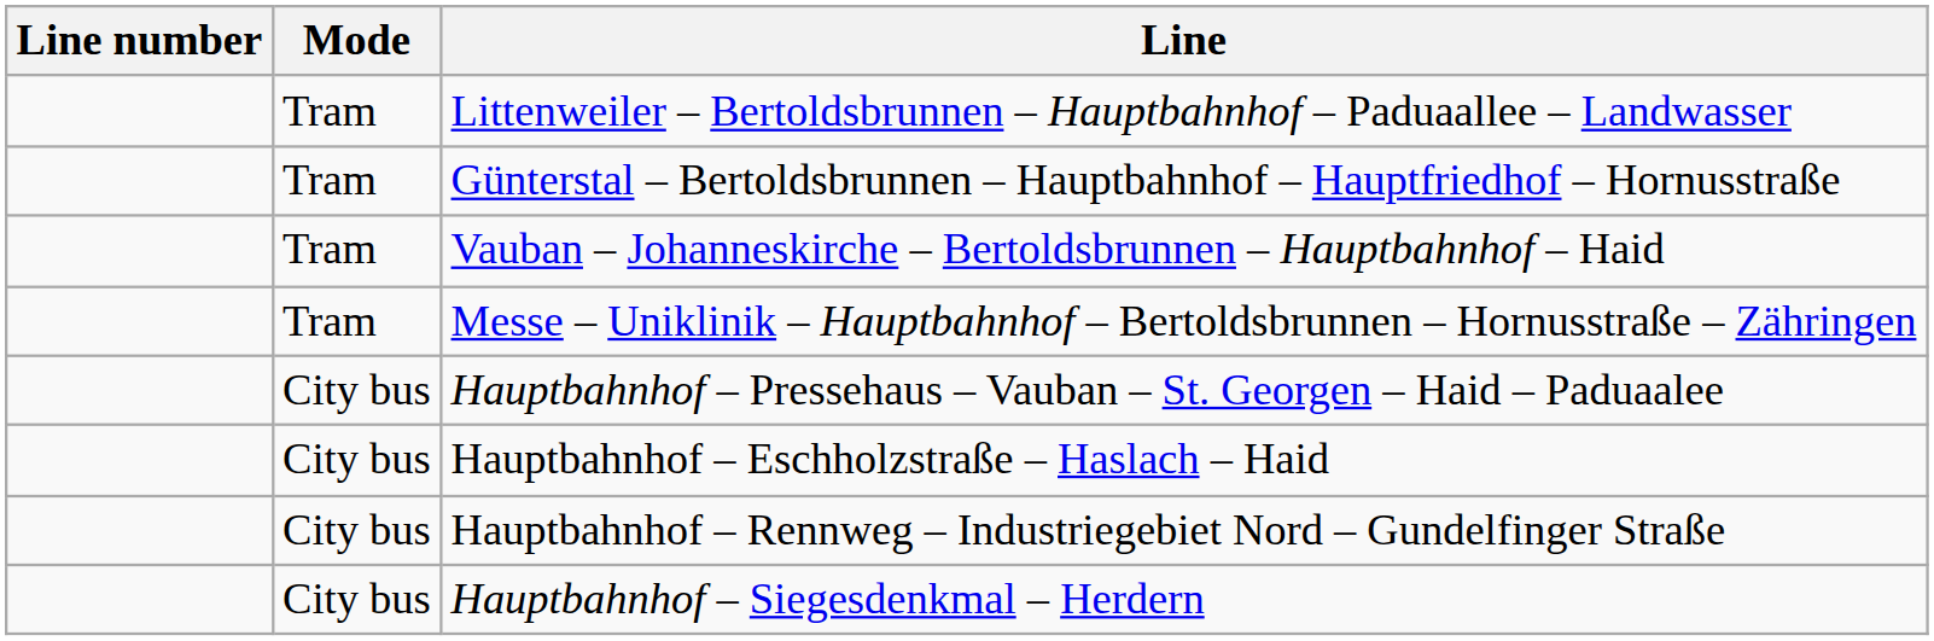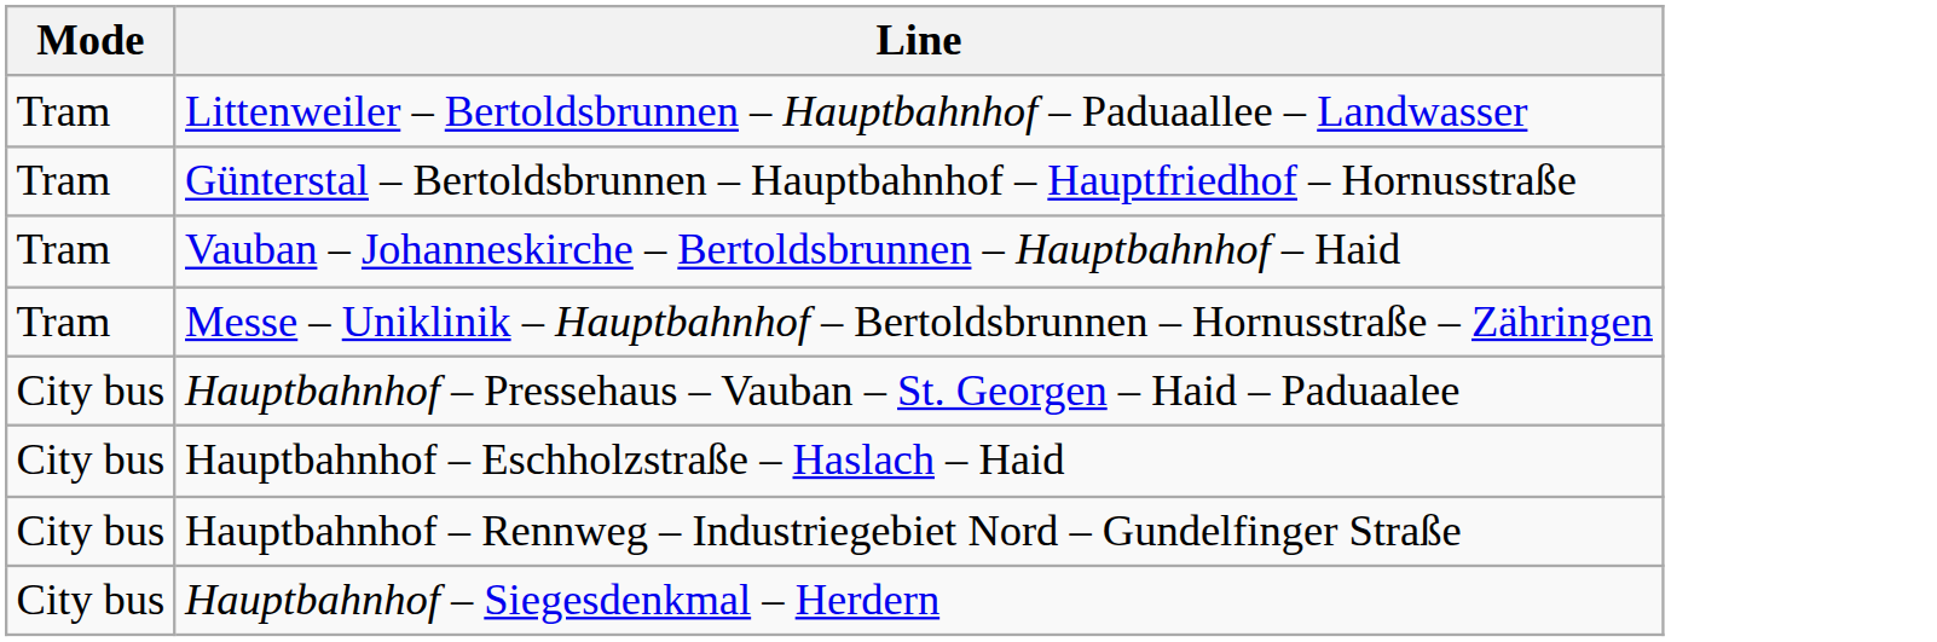 <table class="wikitable sortable">
 <tr>
-<th>Line number</th>
 <th>Mode</th>
 <th>Line</th>
 </tr>
 <tr>
-<td></td>
 <td>Tram</td>
 <td><a href='#'>Littenweiler</a> – <a href='#'>Bertoldsbrunnen</a> – <em>Hauptbahnhof</em> – Paduaallee – <a href='#'>Landwasser</a></td>
 </tr>
 <tr>
-<td></td>
 <td>Tram</td>
 <td><a href='#'>Günterstal</a> – Bertoldsbrunnen – Hauptbahnhof – <a href='#'>Hauptfriedhof</a> – Hornusstraße</td>
 </tr>
 <tr>
-<td></td>
 <td>Tram</td>
 <td><a href='#'>Vauban</a> – <a href='#'>Johanneskirche</a> – <a href='#'>Bertoldsbrunnen</a> – <em>Hauptbahnhof</em> – Haid</td>
 </tr>
 <tr>
-<td></td>
 <td>Tram</td>
 <td><a href='#'>Messe</a> – <a href='#'>Uniklinik</a> – <em>Hauptbahnhof</em> – Bertoldsbrunnen – Hornusstraße – <a href='#'>Zähringen</a></td>
 </tr>
 <tr>
-<td></td>
 <td>City bus</td>
 <td><em>Hauptbahnhof</em> – Pressehaus – Vauban – <a href='#'>St. Georgen</a> – Haid – Paduaalee</td>
 </tr>
 <tr>
-<td></td>
 <td>City bus</td>
 <td>Hauptbahnhof – Eschholzstraße – <a href='#'>Haslach</a> – Haid</td>
 </tr>
 <tr>
-<td></td>
 <td>City bus</td>
 <td>Hauptbahnhof – Rennweg – Industriegebiet Nord – Gundelfinger Straße</td>
 </tr>
 <tr>
-<td></td>
 <td>City bus</td>
 <td><em>Hauptbahnhof</em> – <a href='#'>Siegesdenkmal</a> – <a href='#'>Herdern</a></td>
 </tr>
 </table>
